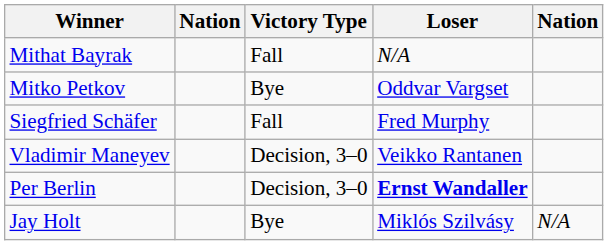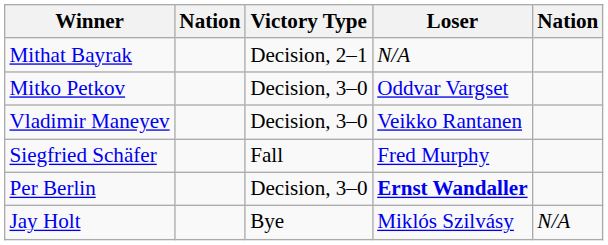 <table class="wikitable sortable" style="text-align:left;">
 <tr>
 <th>Winner</th>
 <th>Nation</th>
 <th>Victory Type</th>
 <th>Loser</th>
 <th>Nation</th>
 </tr>
 <tr>
 <td><a href='#'>Mithat Bayrak</a></td>
 <td></td>
-<td>Fall</td>
+<td>Decision, 2–1</td>
 <td><em>N/A</em></td>
 <td></td>
 </tr>
 <tr>
 <td><a href='#'>Mitko Petkov</a></td>
 <td></td>
-<td>Bye</td>
+<td>Decision, 3–0</td>
 <td><a href='#'>Oddvar Vargset</a></td>
+<td></td>
+</tr>
+<tr>
+<td><a href='#'>Vladimir Maneyev</a></td>
+<td></td>
+<td>Decision, 3–0</td>
+<td><a href='#'>Veikko Rantanen</a></td>
 <td></td>
 </tr>
 <tr>
 <td><a href='#'>Siegfried Schäfer</a></td>
 <td></td>
 <td>Fall</td>
 <td><a href='#'>Fred Murphy</a></td>
-<td></td>
-</tr>
-<tr>
-<td><a href='#'>Vladimir Maneyev</a></td>
-<td></td>
-<td>Decision, 3–0</td>
-<td><a href='#'>Veikko Rantanen</a></td>
 <td></td>
 </tr>
 <tr>
 <td><a href='#'>Per Berlin</a></td>
 <td></td>
 <td>Decision, 3–0</td>
 <td><strong><a href='#'>Ernst Wandaller</a></strong></td>
 <td></td>
 </tr>
 <tr>
 <td><a href='#'>Jay Holt</a></td>
 <td></td>
 <td>Bye</td>
 <td><a href='#'>Miklós Szilvásy</a></td>
 <td><em>N/A</em></td>
 </tr>
 </table>
